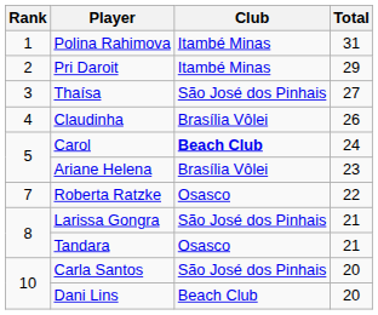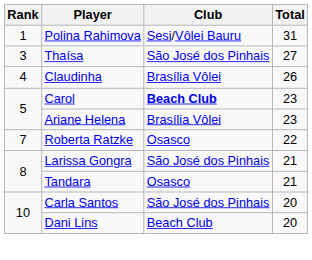 <table class="wikitable sortable" style="text-align: center;font-size:96%">
 <tr>
 <th>Rank</th>
 <th>Player</th>
 <th>Club</th>
 <th>Total</th>
 </tr>
 <tr>
 <td>1</td>
 <td style="text-align: left;"> <a href='#'>Polina Rahimova</a></td>
-<td style="text-align: left;"> <a href='#'>Itambé Minas</a></td>
+<td style="text-align: left;"> <a href='#'>Sesi</a>/<a href='#'>Vôlei Bauru</a></td>
 <td>31</td>
-</tr>
-<tr>
-<td>2</td>
-<td style="text-align: left;"> <a href='#'>Pri Daroit</a></td>
-<td style="text-align: left;"> <a href='#'>Itambé Minas</a></td>
-<td>29</td>
 </tr>
 <tr>
 <td>3</td>
 <td style="text-align: left;"> <a href='#'>Thaísa</a></td>
 <td style="text-align: left;"> <a href='#'>São José dos Pinhais</a></td>
 <td>27</td>
 </tr>
 <tr>
 <td>4</td>
 <td style="text-align: left;"> <a href='#'>Claudinha</a></td>
 <td style="text-align: left;"> <a href='#'>Brasília Vôlei</a></td>
 <td>26</td>
 </tr>
 <tr>
 <td rowspan="2">5</td>
 <td style="text-align: left;"> <a href='#'>Carol</a></td>
 <td style="text-align: left;"><strong> <a href='#'>Beach Club</a></strong></td>
-<td>24</td>
+<td>23</td>
 </tr>
 <tr>
 <td style="text-align: left;"> <a href='#'>Ariane Helena</a></td>
 <td style="text-align: left;"> <a href='#'>Brasília Vôlei</a></td>
 <td>23</td>
 </tr>
 <tr>
 <td>7</td>
 <td style="text-align: left;"> <a href='#'>Roberta Ratzke</a></td>
 <td style="text-align: left;"> <a href='#'>Osasco</a></td>
 <td>22</td>
 </tr>
 <tr>
 <td rowspan="2">8</td>
 <td style="text-align: left;"> <a href='#'>Larissa Gongra</a></td>
 <td style="text-align: left;"> <a href='#'>São José dos Pinhais</a></td>
 <td>21</td>
 </tr>
 <tr>
 <td style="text-align: left;"> <a href='#'>Tandara</a></td>
 <td style="text-align: left;"> <a href='#'>Osasco</a></td>
 <td>21</td>
 </tr>
 <tr>
 <td rowspan="2">10</td>
 <td style="text-align: left;"> <a href='#'>Carla Santos</a></td>
 <td style="text-align: left;"> <a href='#'>São José dos Pinhais</a></td>
 <td>20</td>
 </tr>
 <tr>
 <td style="text-align: left;"> <a href='#'>Dani Lins</a></td>
 <td style="text-align: left;"> <a href='#'>Beach Club</a></td>
 <td>20</td>
 </tr>
 </table>
